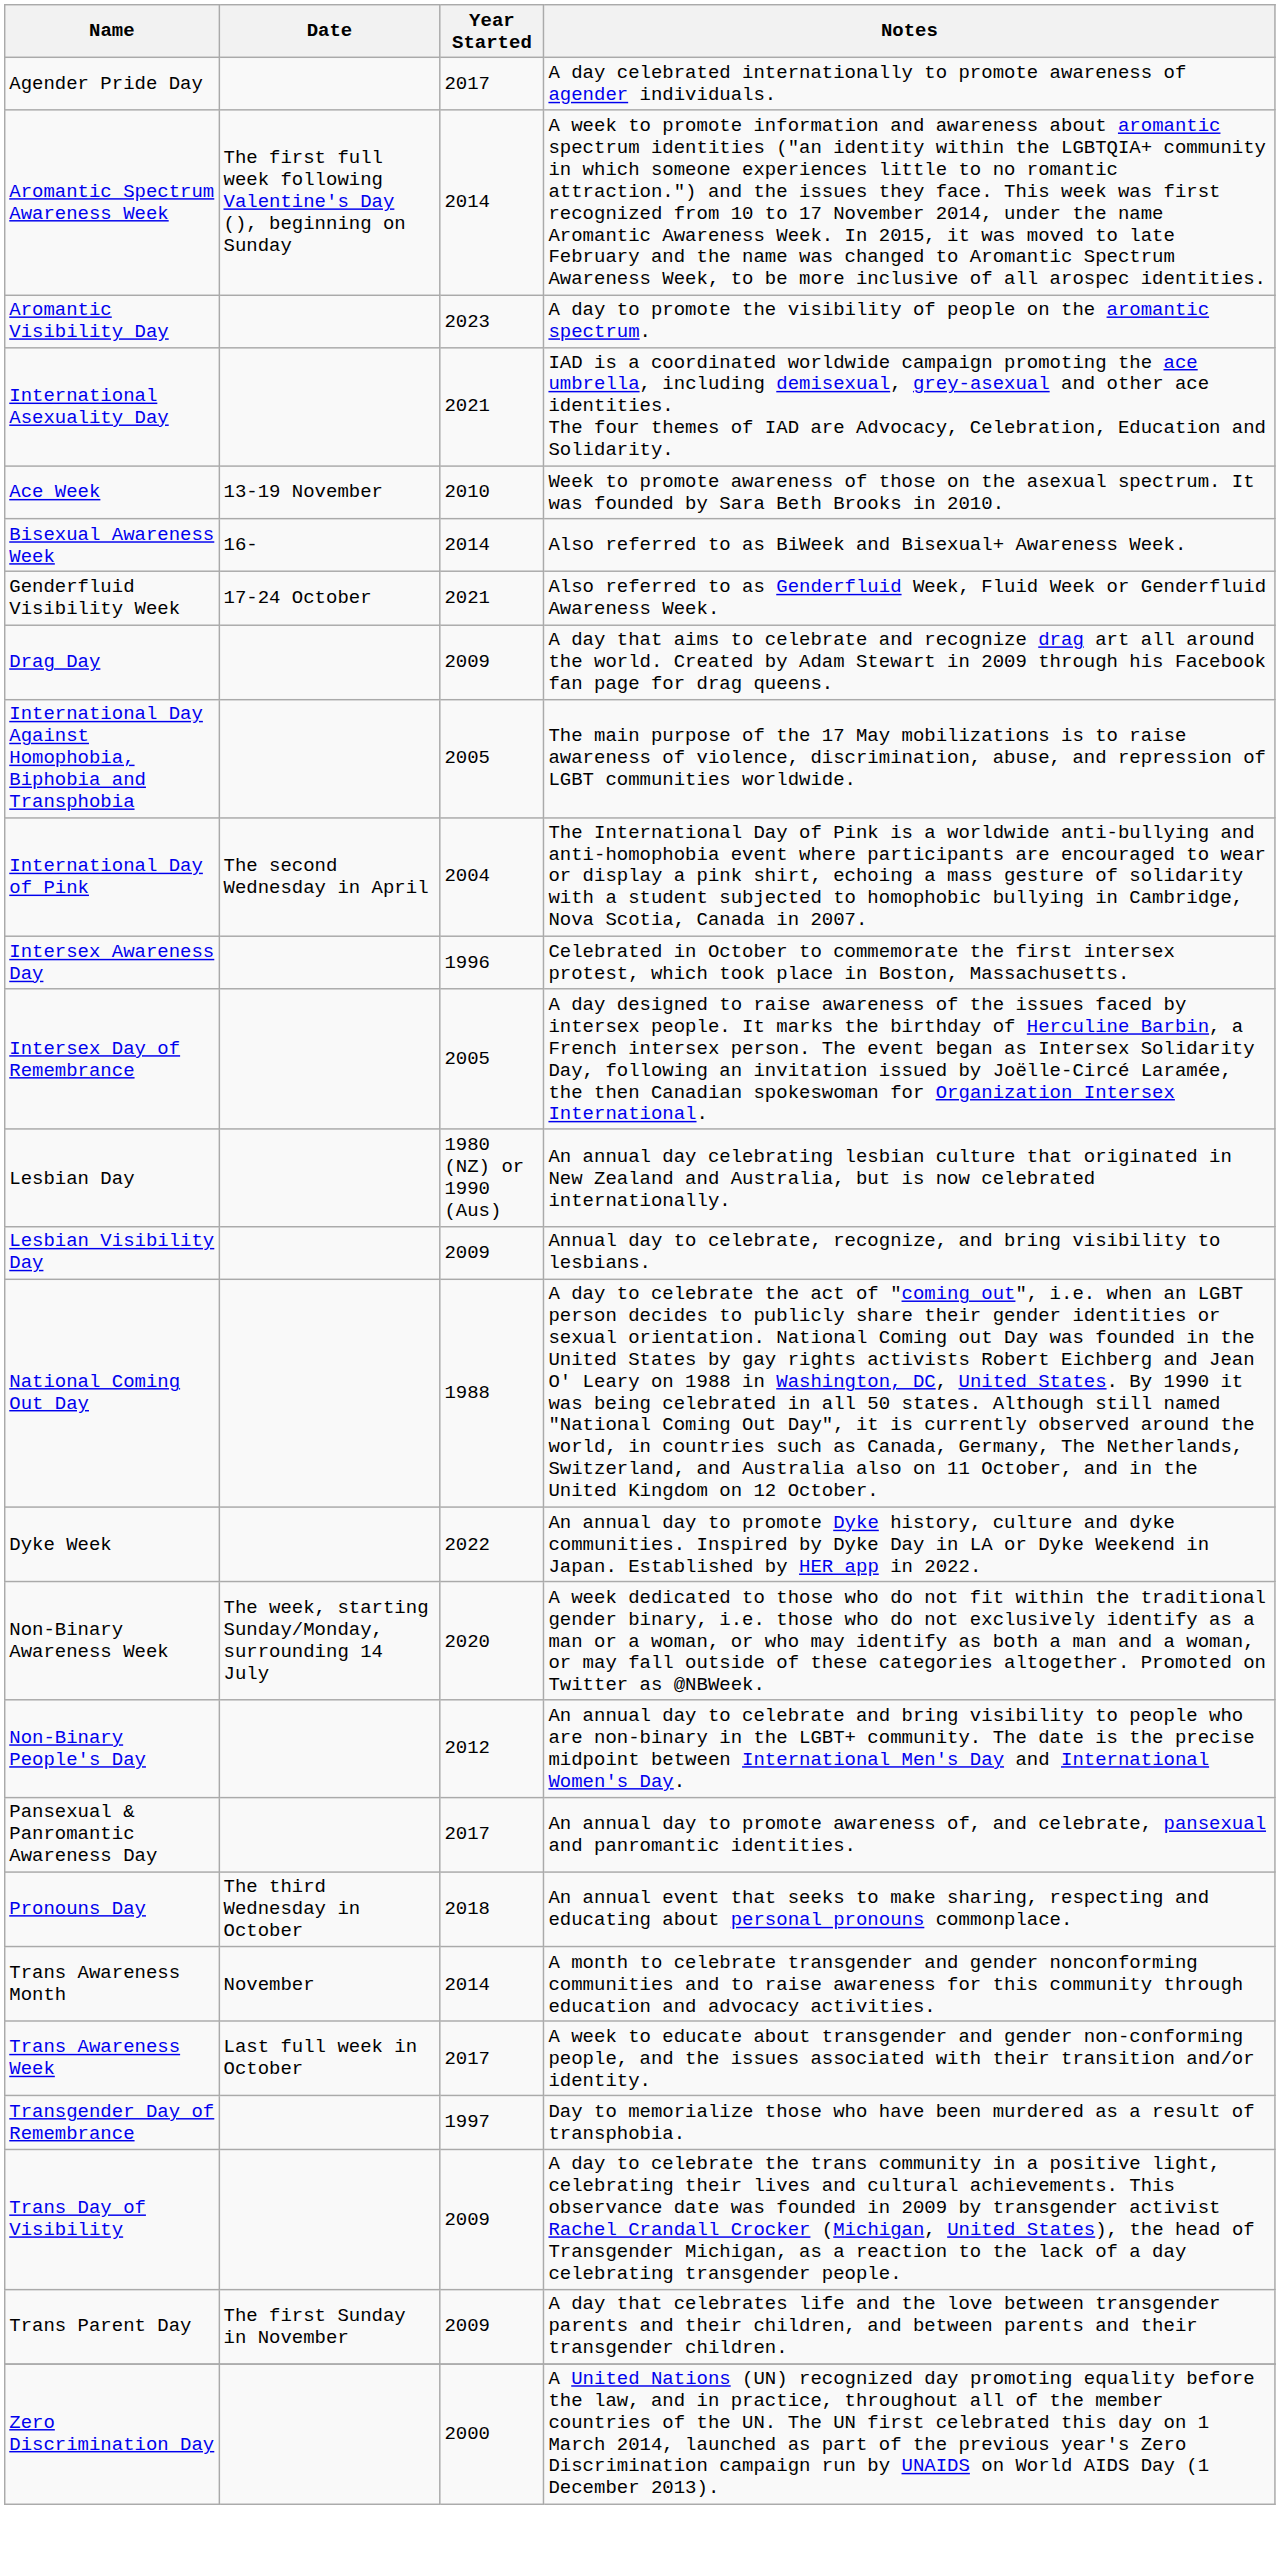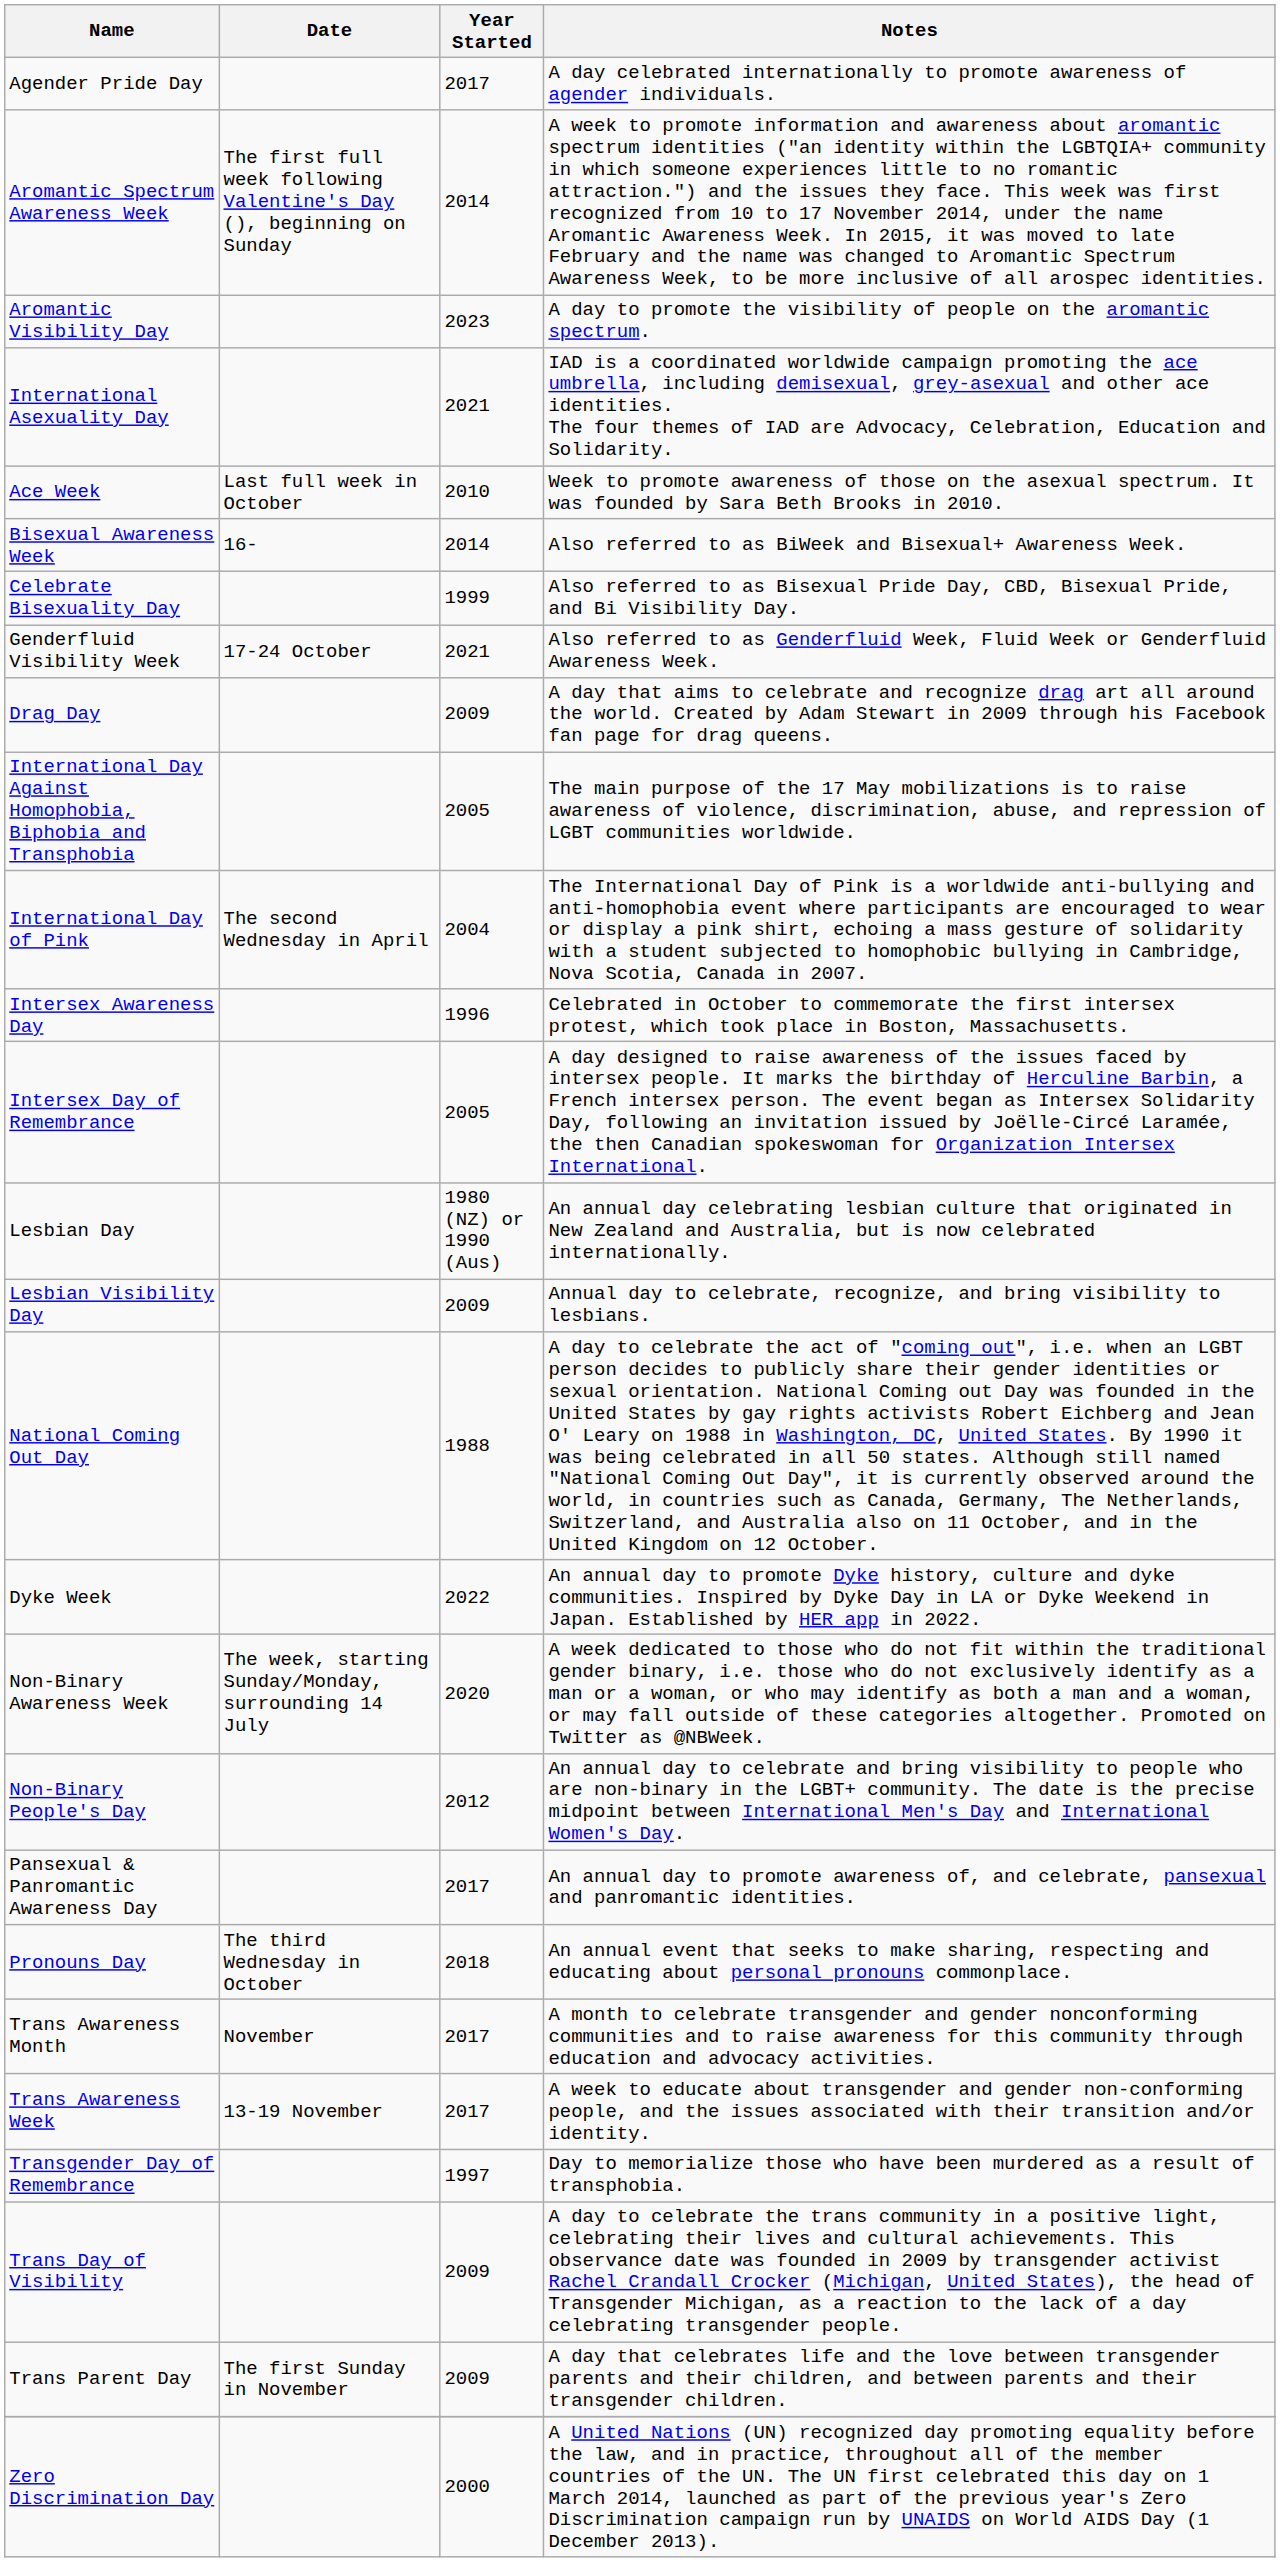 <table class="wikitable sortable">
 <tr>
 <th>Name</th>
 <th>Date</th>
 <th>Year Started</th>
 <th>Notes</th>
 </tr>
 <tr>
 <td>Agender Pride Day</td>
 <td></td>
 <td>2017</td>
 <td>A day celebrated internationally to promote awareness of <a href='#'>agender</a> individuals.</td>
 </tr>
 <tr>
 <td><a href='#'>Aromantic Spectrum Awareness Week</a></td>
 <td>The first full week following <a href='#'>Valentine's Day</a> (), beginning on Sunday</td>
 <td>2014</td>
 <td>A week to promote information and awareness about <a href='#'>aromantic</a> spectrum identities ("an identity within the LGBTQIA+ community in which someone experiences little to no romantic attraction.") and the issues they face. This week was first recognized from 10 to 17 November 2014, under the name Aromantic Awareness Week. In 2015, it was moved to late February and the name was changed to Aromantic Spectrum Awareness Week, to be more inclusive of all arospec identities.</td>
 </tr>
 <tr>
 <td><a href='#'>Aromantic Visibility Day</a></td>
 <td></td>
 <td>2023</td>
 <td>A day to promote the visibility of people on the <a href='#'>aromantic spectrum</a>.</td>
 </tr>
 <tr>
 <td><a href='#'>International Asexuality Day</a></td>
 <td></td>
 <td>2021</td>
 <td>IAD is a coordinated worldwide campaign promoting the <a href='#'>ace umbrella</a>, including <a href='#'>demisexual</a>, <a href='#'>grey-asexual</a> and other ace identities.<br>The four themes of IAD are Advocacy, Celebration, Education and Solidarity.</td>
 </tr>
 <tr>
 <td><a href='#'>Ace Week</a></td>
-<td>13-19 November</td>
+<td>Last full week in October</td>
 <td>2010</td>
 <td>Week to promote awareness of those on the asexual spectrum. It was founded by Sara Beth Brooks in 2010.</td>
 </tr>
 <tr>
 <td><a href='#'>Bisexual Awareness Week</a></td>
 <td>16-</td>
 <td>2014</td>
 <td>Also referred to as BiWeek and Bisexual+ Awareness Week.</td>
+</tr>
+<tr>
+<td><a href='#'>Celebrate Bisexuality Day</a></td>
+<td></td>
+<td>1999</td>
+<td>Also referred to as Bisexual Pride Day, CBD, Bisexual Pride, and Bi Visibility Day.</td>
 </tr>
 <tr>
 <td>Genderfluid Visibility Week</td>
 <td>17-24 October</td>
 <td>2021</td>
 <td>Also referred to as <a href='#'>Genderfluid</a> Week, Fluid Week or Genderfluid Awareness Week.</td>
 </tr>
 <tr>
 <td><a href='#'>Drag Day</a></td>
 <td></td>
 <td>2009</td>
 <td>A day that aims to celebrate and recognize <a href='#'>drag</a> art all around the world. Created by Adam Stewart in 2009 through his Facebook fan page for drag queens.</td>
 </tr>
 <tr>
 <td><a href='#'>International Day Against Homophobia, Biphobia and Transphobia</a></td>
 <td></td>
 <td>2005</td>
 <td>The main purpose of the 17 May mobilizations is to raise awareness of violence, discrimination, abuse, and repression of LGBT communities worldwide.</td>
 </tr>
 <tr>
 <td><a href='#'>International Day of Pink</a></td>
 <td>The second Wednesday in April</td>
 <td>2004</td>
 <td>The International Day of Pink is a worldwide anti-bullying and anti-homophobia event where participants are encouraged to wear or display a pink shirt, echoing a mass gesture of solidarity with a student subjected to homophobic bullying in Cambridge, Nova Scotia, Canada in 2007.</td>
 </tr>
 <tr>
 <td><a href='#'>Intersex Awareness Day</a></td>
 <td></td>
 <td>1996</td>
 <td>Celebrated in October to commemorate the first intersex protest, which took place in Boston, Massachusetts.</td>
 </tr>
 <tr>
 <td><a href='#'>Intersex Day of Remembrance</a></td>
 <td></td>
 <td>2005</td>
 <td>A day designed to raise awareness of the issues faced by intersex people. It marks the birthday of <a href='#'>Herculine Barbin</a>, a French intersex person. The event began as Intersex Solidarity Day, following an invitation issued by Joëlle-Circé Laramée, the then Canadian spokeswoman for <a href='#'>Organization Intersex International</a>.</td>
 </tr>
 <tr>
 <td>Lesbian Day</td>
 <td></td>
 <td>1980 (NZ) or 1990 (Aus)</td>
 <td>An annual day celebrating lesbian culture that originated in New Zealand and Australia, but is now celebrated internationally.</td>
 </tr>
 <tr>
 <td><a href='#'>Lesbian Visibility Day</a></td>
 <td></td>
 <td>2009</td>
 <td>Annual day to celebrate, recognize, and bring visibility to lesbians.</td>
 </tr>
 <tr>
 <td><a href='#'>National Coming Out Day</a></td>
 <td></td>
 <td>1988</td>
 <td>A day to celebrate the act of "<a href='#'>coming out</a>", i.e. when an LGBT person decides to publicly share their gender identities or sexual orientation. National Coming out Day was founded in the United States by gay rights activists Robert Eichberg and Jean O' Leary on 1988 in <a href='#'>Washington, DC</a>, <a href='#'>United States</a>. By 1990 it was being celebrated in all 50 states. Although still named "National Coming Out Day", it is currently observed around the world, in countries such as Canada, Germany, The Netherlands, Switzerland, and Australia also on 11 October, and in the United Kingdom on 12 October.</td>
 </tr>
 <tr>
 <td>Dyke Week</td>
 <td></td>
 <td>2022</td>
 <td>An annual day to promote <a href='#'>Dyke</a> history, culture and dyke communities. Inspired by Dyke Day in LA or Dyke Weekend in Japan. Established by <a href='#'>HER app</a> in 2022.</td>
 </tr>
 <tr>
 <td>Non-Binary Awareness Week</td>
 <td>The week, starting Sunday/Monday, surrounding 14 July</td>
 <td>2020</td>
 <td>A week dedicated to those who do not fit within the traditional gender binary, i.e. those who do not exclusively identify as a man or a woman, or who may identify as both a man and a woman, or may fall outside of these categories altogether. Promoted on Twitter as @NBWeek.</td>
 </tr>
 <tr>
 <td><a href='#'>Non-Binary People's Day</a></td>
 <td></td>
 <td>2012</td>
 <td>An annual day to celebrate and bring visibility to people who are non-binary in the LGBT+ community. The date is the precise midpoint between <a href='#'>International Men's Day</a> and <a href='#'>International Women's Day</a>.</td>
 </tr>
 <tr>
 <td>Pansexual & Panromantic Awareness Day</td>
 <td></td>
 <td>2017</td>
 <td>An annual day to promote awareness of, and celebrate, <a href='#'>pansexual</a> and panromantic identities.</td>
 </tr>
 <tr>
 <td><a href='#'>Pronouns Day</a></td>
 <td>The third Wednesday in October</td>
 <td>2018</td>
 <td>An annual event that seeks to make sharing, respecting and educating about <a href='#'>personal pronouns</a> commonplace.</td>
 </tr>
 <tr>
 <td>Trans Awareness Month</td>
 <td>November</td>
-<td>2014</td>
+<td>2017</td>
 <td>A month to celebrate transgender and gender nonconforming communities and to raise awareness for this community through education and advocacy activities.</td>
 </tr>
 <tr>
 <td><a href='#'>Trans Awareness Week</a></td>
-<td>Last full week in October</td>
+<td>13-19 November</td>
 <td>2017</td>
 <td>A week to educate about transgender and gender non-conforming people, and the issues associated with their transition and/or identity.</td>
 </tr>
 <tr>
 <td><a href='#'>Transgender Day of Remembrance</a></td>
 <td></td>
 <td>1997</td>
 <td>Day to memorialize those who have been murdered as a result of transphobia.</td>
 </tr>
 <tr>
 <td><a href='#'>Trans Day of Visibility</a></td>
 <td></td>
 <td>2009</td>
 <td>A day to celebrate the trans community in a positive light, celebrating their lives and cultural achievements. This observance date was founded in 2009 by transgender activist <a href='#'>Rachel Crandall Crocker</a> (<a href='#'>Michigan</a>, <a href='#'>United States</a>), the head of Transgender Michigan, as a reaction to the lack of a day celebrating transgender people.</td>
 </tr>
 <tr>
 <td>Trans Parent Day</td>
 <td>The first Sunday in November</td>
 <td>2009</td>
 <td>A day that celebrates life and the love between transgender parents and their children, and between parents and their transgender children.</td>
 </tr>
 <tr>
 </tr>
 <tr>
 <td><a href='#'>Zero Discrimination Day</a></td>
 <td></td>
 <td>2000</td>
 <td>A <a href='#'>United Nations</a> (UN) recognized day promoting equality before the law, and in practice, throughout all of the member countries of the UN. The UN first celebrated this day on 1 March 2014, launched as part of the previous year's Zero Discrimination campaign run by <a href='#'>UNAIDS</a> on World AIDS Day (1 December 2013).</td>
 </tr>
 </table>
